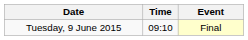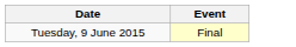 <table class = "wikitable" style="text-align:center;">
 <tr>
 <th width=220>Date</th>
-<th width=50>Time</th>
 <th width=100>Event</th>
 </tr>
 <tr>
 <td>Tuesday, 9 June 2015</td>
-<td>09:10</td>
 <td bgcolor=ffffcc>Final</td>
 </tr>
 </table>
